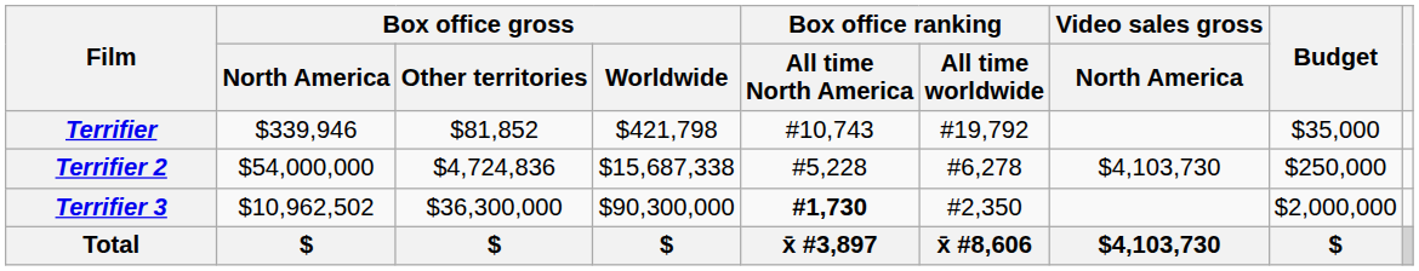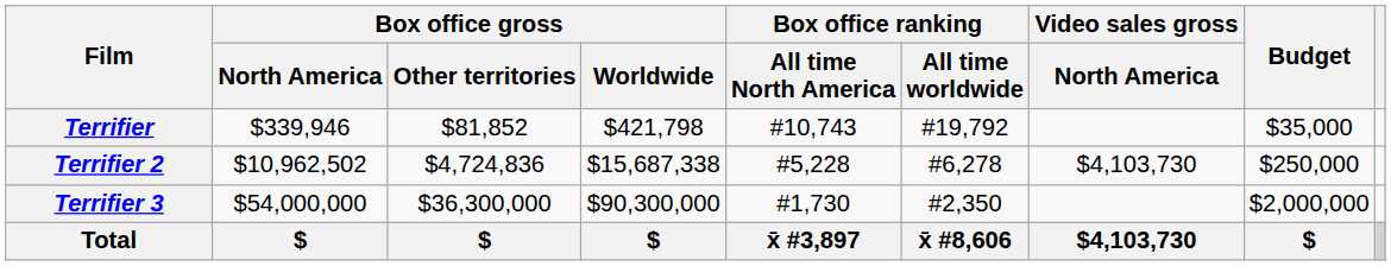 <table class="wikitable plainrowheaders sortable" style="text-align: center;">
 <tr>
 <th scope="col" rowspan="2" style="width:15%;">Film</th>
 <th scope="col" colspan="3">Box office gross</th>
 <th scope="col" colspan="2">Box office ranking</th>
 <th scope="col">Video sales gross</th>
 <th scope="col" rowspan="2">Budget</th>
 <th scope="col" rowspan="2" class="unsortable"></th>
 </tr>
 <tr>
 <th>North America</th>
 <th>Other territories</th>
 <th>Worldwide</th>
 <th>All time <br>North America</th>
 <th>All time <br>worldwide</th>
 <th>North America</th>
 </tr>
 <tr>
 <th scope="row"><em><a href='#'>Terrifier</a></em></th>
 <td>$339,946</td>
 <td>$81,852</td>
 <td>$421,798</td>
 <td>#10,743</td>
 <td>#19,792</td>
 <td></td>
 <td>$35,000</td>
 <td></td>
 </tr>
 <tr>
 <th scope="row"><em><a href='#'>Terrifier 2</a></em></th>
-<td>$54,000,000</td>
+<td>$10,962,502</td>
 <td>$4,724,836</td>
 <td>$15,687,338</td>
 <td>#5,228</td>
 <td>#6,278</td>
 <td>$4,103,730</td>
 <td>$250,000</td>
 <td></td>
 </tr>
 <tr>
 <th scope="row"><em><a href='#'>Terrifier 3</a></em></th>
-<td>$10,962,502</td>
+<td>$54,000,000</td>
 <td>$36,300,000</td>
 <td>$90,300,000</td>
-<td><strong>#1,730</strong></td>
+<td>#1,730</td>
 <td>#2,350</td>
 <td></td>
 <td>$2,000,000</td>
 <td></td>
 </tr>
 <tr>
 <th scope="row"><strong>Total</strong></th>
 <th>$</th>
 <th>$</th>
 <th>$</th>
 <th>x̄ #3,897</th>
 <th>x̄ #8,606</th>
 <th>$4,103,730</th>
 <th>$</th>
 <td style="background:lightgrey;"></td>
 </tr>
 </table>
